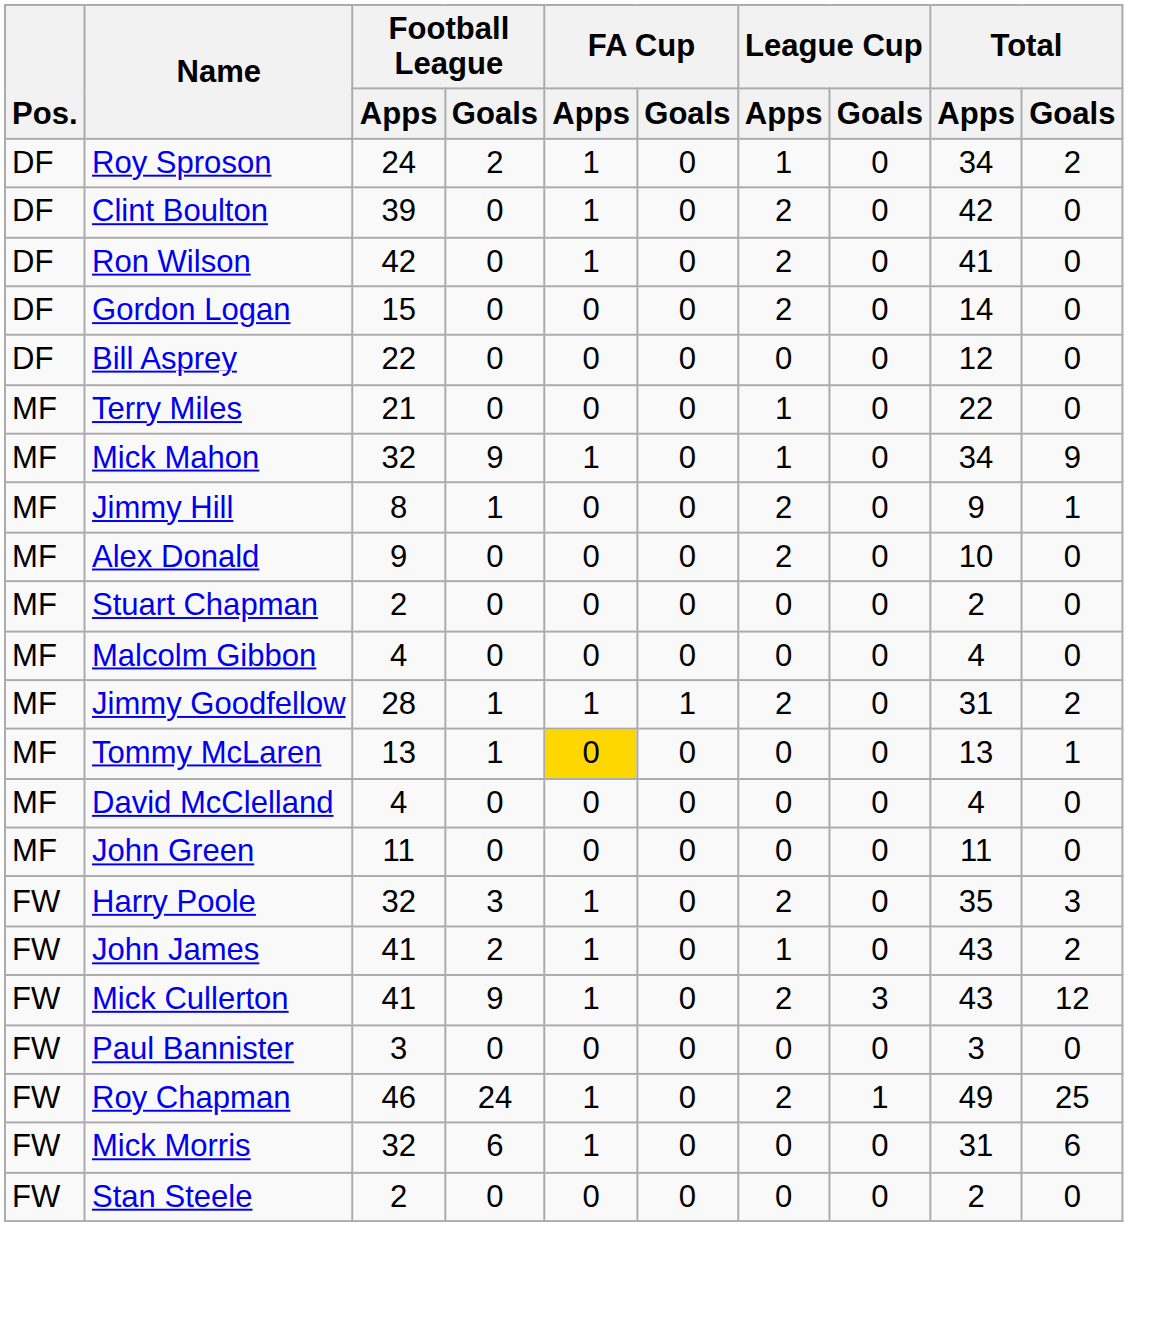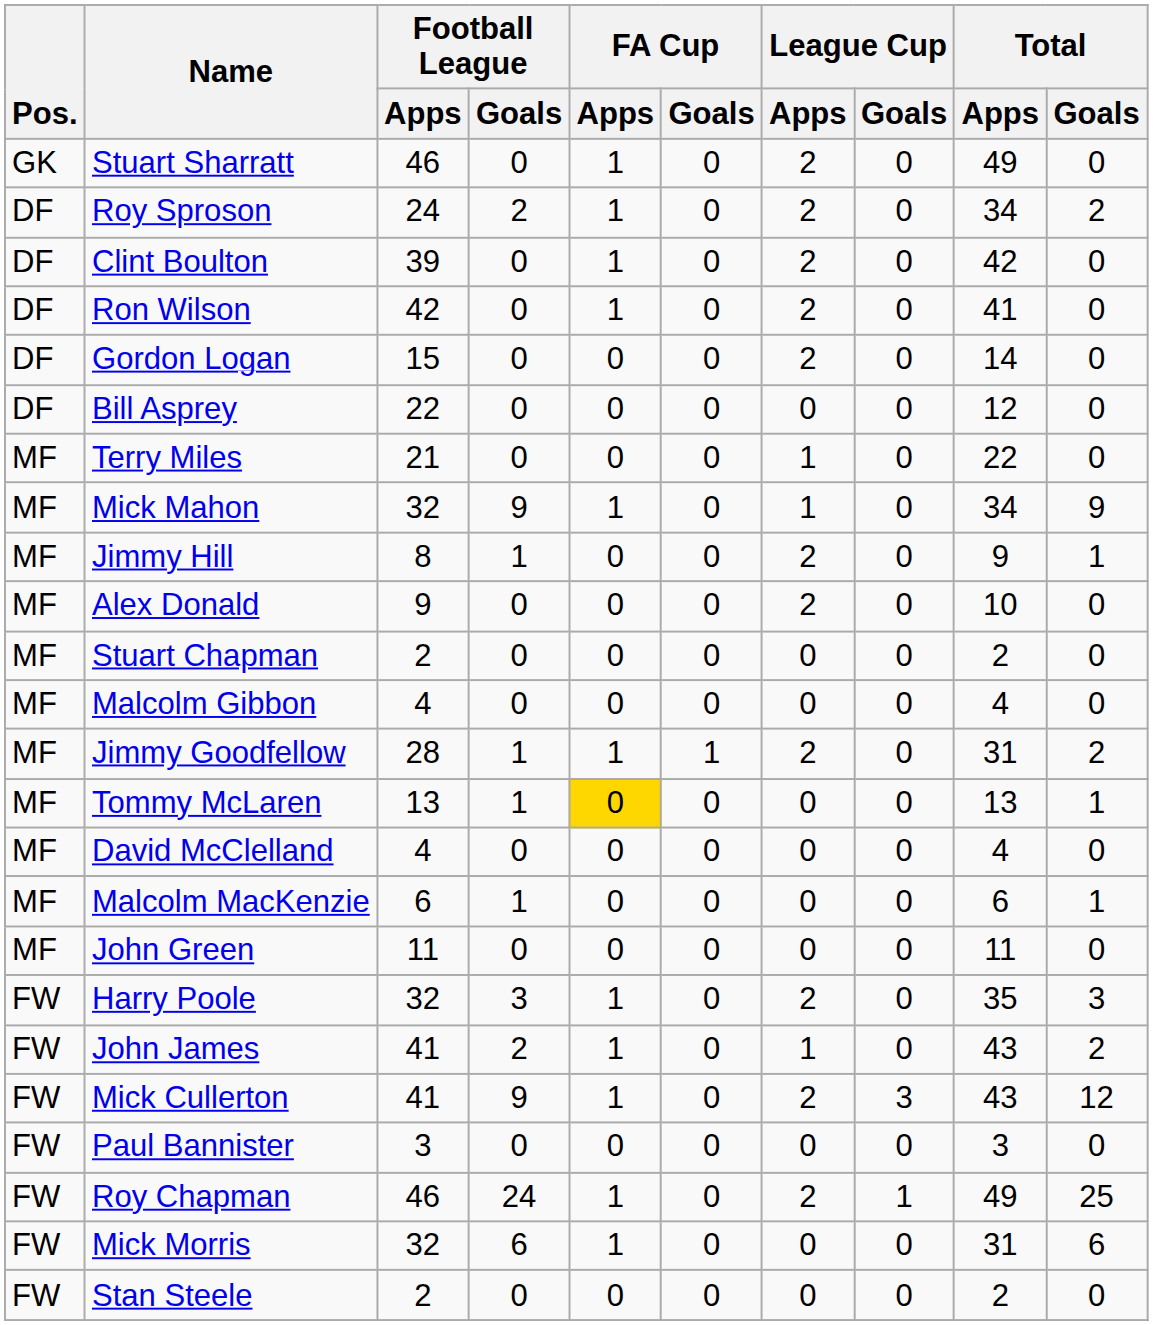 <table class="wikitable" style="text-align:center">
 <tr>
 <th rowspan="2" valign="bottom">Pos.</th>
 <th rowspan="2">Name</th>
 <th colspan="2" width="85">Football League</th>
 <th colspan="2" width="85">FA Cup</th>
 <th colspan="2" width="85">League Cup</th>
 <th colspan="2" width="85">Total</th>
 </tr>
 <tr>
 <th>Apps</th>
 <th>Goals</th>
 <th>Apps</th>
 <th>Goals</th>
 <th>Apps</th>
 <th>Goals</th>
 <th>Apps</th>
 <th>Goals</th>
 </tr>
 <tr>
+<td align="left">GK</td>
+<td align="left"> <a href='#'>Stuart Sharratt</a></td>
+<td>46</td>
+<td>0</td>
+<td>1</td>
+<td>0</td>
+<td>2</td>
+<td>0</td>
+<td>49</td>
+<td>0</td>
+</tr>
+<tr>
 <td align="left">DF</td>
 <td align="left"> <a href='#'>Roy Sproson</a></td>
 <td>24</td>
 <td>2</td>
 <td>1</td>
 <td>0</td>
-<td>1</td>
+<td>2</td>
 <td>0</td>
 <td>34</td>
 <td>2</td>
 </tr>
 <tr>
 <td align="left">DF</td>
 <td align="left"> <a href='#'>Clint Boulton</a></td>
 <td>39</td>
 <td>0</td>
 <td>1</td>
 <td>0</td>
 <td>2</td>
 <td>0</td>
 <td>42</td>
 <td>0</td>
 </tr>
 <tr>
 <td align="left">DF</td>
 <td align="left"> <a href='#'>Ron Wilson</a></td>
 <td>42</td>
 <td>0</td>
 <td>1</td>
 <td>0</td>
 <td>2</td>
 <td>0</td>
 <td>41</td>
 <td>0</td>
 </tr>
 <tr>
 <td align="left">DF</td>
 <td align="left"> <a href='#'>Gordon Logan</a></td>
 <td>15</td>
 <td>0</td>
 <td>0</td>
 <td>0</td>
 <td>2</td>
 <td>0</td>
 <td>14</td>
 <td>0</td>
 </tr>
 <tr>
 <td align="left">DF</td>
 <td align="left"> <a href='#'>Bill Asprey</a></td>
 <td>22</td>
 <td>0</td>
 <td>0</td>
 <td>0</td>
 <td>0</td>
 <td>0</td>
 <td>12</td>
 <td>0</td>
 </tr>
 <tr>
 <td align="left">MF</td>
 <td align="left"> <a href='#'>Terry Miles</a></td>
 <td>21</td>
 <td>0</td>
 <td>0</td>
 <td>0</td>
 <td>1</td>
 <td>0</td>
 <td>22</td>
 <td>0</td>
 </tr>
 <tr>
 <td align="left">MF</td>
 <td align="left"> <a href='#'>Mick Mahon</a></td>
 <td>32</td>
 <td>9</td>
 <td>1</td>
 <td>0</td>
 <td>1</td>
 <td>0</td>
 <td>34</td>
 <td>9</td>
 </tr>
 <tr>
 <td align="left">MF</td>
 <td align="left"> <a href='#'>Jimmy Hill</a></td>
 <td>8</td>
 <td>1</td>
 <td>0</td>
 <td>0</td>
 <td>2</td>
 <td>0</td>
 <td>9</td>
 <td>1</td>
 </tr>
 <tr>
 <td align="left">MF</td>
 <td align="left"> <a href='#'>Alex Donald</a></td>
 <td>9</td>
 <td>0</td>
 <td>0</td>
 <td>0</td>
 <td>2</td>
 <td>0</td>
 <td>10</td>
 <td>0</td>
 </tr>
 <tr>
 <td align="left">MF</td>
 <td align="left"> <a href='#'>Stuart Chapman</a></td>
 <td>2</td>
 <td>0</td>
 <td>0</td>
 <td>0</td>
 <td>0</td>
 <td>0</td>
 <td>2</td>
 <td>0</td>
 </tr>
 <tr>
 <td align="left">MF</td>
 <td align="left"> <a href='#'>Malcolm Gibbon</a></td>
 <td>4</td>
 <td>0</td>
 <td>0</td>
 <td>0</td>
 <td>0</td>
 <td>0</td>
 <td>4</td>
 <td>0</td>
 </tr>
 <tr>
 <td align="left">MF</td>
 <td align="left"> <a href='#'>Jimmy Goodfellow</a></td>
 <td>28</td>
 <td>1</td>
 <td>1</td>
 <td>1</td>
 <td>2</td>
 <td>0</td>
 <td>31</td>
 <td>2</td>
 </tr>
 <tr>
 <td align="left">MF</td>
 <td align="left"> <a href='#'>Tommy McLaren</a></td>
 <td>13</td>
 <td>1</td>
 <td style="background: gold;">0</td>
 <td>0</td>
 <td>0</td>
 <td>0</td>
 <td>13</td>
 <td>1</td>
 </tr>
 <tr>
 <td align="left">MF</td>
 <td align="left"> <a href='#'>David McClelland</a></td>
 <td>4</td>
 <td>0</td>
 <td>0</td>
 <td>0</td>
 <td>0</td>
 <td>0</td>
 <td>4</td>
 <td>0</td>
 </tr>
 <tr>
 <td align="left">MF</td>
+<td align="left"> <a href='#'>Malcolm MacKenzie</a></td>
+<td>6</td>
+<td>1</td>
+<td>0</td>
+<td>0</td>
+<td>0</td>
+<td>0</td>
+<td>6</td>
+<td>1</td>
+</tr>
+<tr>
+<td align="left">MF</td>
 <td align="left"> <a href='#'>John Green</a></td>
 <td>11</td>
 <td>0</td>
 <td>0</td>
 <td>0</td>
 <td>0</td>
 <td>0</td>
 <td>11</td>
 <td>0</td>
 </tr>
 <tr>
 <td align="left">FW</td>
 <td align="left"> <a href='#'>Harry Poole</a></td>
 <td>32</td>
 <td>3</td>
 <td>1</td>
 <td>0</td>
 <td>2</td>
 <td>0</td>
 <td>35</td>
 <td>3</td>
 </tr>
 <tr>
 <td align="left">FW</td>
 <td align="left"> <a href='#'>John James</a></td>
 <td>41</td>
 <td>2</td>
 <td>1</td>
 <td>0</td>
 <td>1</td>
 <td>0</td>
 <td>43</td>
 <td>2</td>
 </tr>
 <tr>
 <td align="left">FW</td>
 <td align="left"> <a href='#'>Mick Cullerton</a></td>
 <td>41</td>
 <td>9</td>
 <td>1</td>
 <td>0</td>
 <td>2</td>
 <td>3</td>
 <td>43</td>
 <td>12</td>
 </tr>
 <tr>
 <td align="left">FW</td>
 <td align="left"> <a href='#'>Paul Bannister</a></td>
 <td>3</td>
 <td>0</td>
 <td>0</td>
 <td>0</td>
 <td>0</td>
 <td>0</td>
 <td>3</td>
 <td>0</td>
 </tr>
 <tr>
 <td align="left">FW</td>
 <td align="left"> <a href='#'>Roy Chapman</a></td>
 <td>46</td>
 <td>24</td>
 <td>1</td>
 <td>0</td>
 <td>2</td>
 <td>1</td>
 <td>49</td>
 <td>25</td>
 </tr>
 <tr>
 <td align="left">FW</td>
 <td align="left"> <a href='#'>Mick Morris</a></td>
 <td>32</td>
 <td>6</td>
 <td>1</td>
 <td>0</td>
 <td>0</td>
 <td>0</td>
 <td>31</td>
 <td>6</td>
 </tr>
 <tr>
 <td align="left">FW</td>
 <td align="left"> <a href='#'>Stan Steele</a></td>
 <td>2</td>
 <td>0</td>
 <td>0</td>
 <td>0</td>
 <td>0</td>
 <td>0</td>
 <td>2</td>
 <td>0</td>
 </tr>
 <tr>
 </tr>
 </table>
